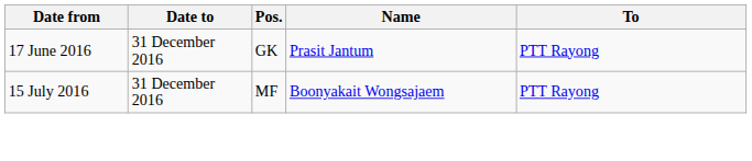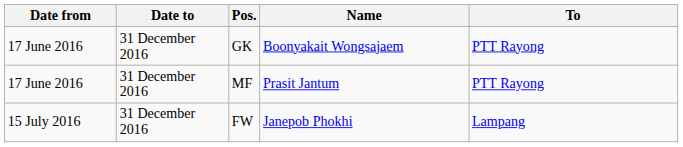 <table class="wikitable">
 <tr>
 <th width="120">Date from</th>
 <th width="120">Date to</th>
 <th>Pos.</th>
 <th width="230">Name</th>
 <th width="230">To</th>
 </tr>
 <tr>
 <td>17 June 2016</td>
 <td>31 December 2016</td>
 <td>GK</td>
+<td> <a href='#'>Boonyakait Wongsajaem</a></td>
+<td> <a href='#'>PTT Rayong</a></td>
+</tr>
+<tr>
+<td>17 June 2016</td>
+<td>31 December 2016</td>
+<td>MF</td>
 <td> <a href='#'>Prasit Jantum</a></td>
 <td> <a href='#'>PTT Rayong</a></td>
 </tr>
 <tr>
 <td>15 July 2016</td>
 <td>31 December 2016</td>
-<td>MF</td>
-<td> <a href='#'>Boonyakait Wongsajaem</a></td>
-<td> <a href='#'>PTT Rayong</a></td>
+<td>FW</td>
+<td> <a href='#'>Janepob Phokhi</a></td>
+<td> <a href='#'>Lampang</a></td>
 </tr>
 </table>
